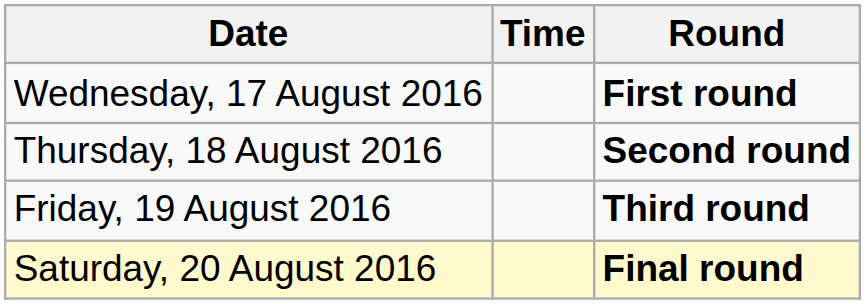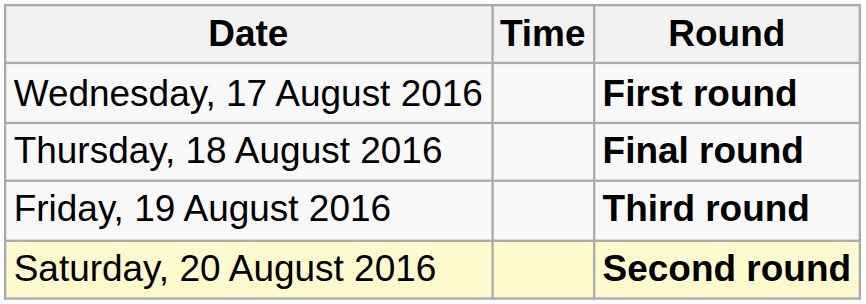 <table class="wikitable">
 <tr>
 <th>Date</th>
 <th>Time</th>
 <th>Round</th>
 </tr>
 <tr>
 <td>Wednesday, 17 August 2016</td>
 <td></td>
 <td><strong>First round</strong></td>
 </tr>
 <tr>
 <td>Thursday, 18 August 2016</td>
 <td></td>
-<td><strong>Second round</strong></td>
+<td><strong>Final round</strong></td>
 </tr>
 <tr>
 <td>Friday, 19 August 2016</td>
 <td></td>
 <td><strong>Third round</strong></td>
 </tr>
 <tr style=background:lemonchiffon>
 <td>Saturday, 20 August 2016</td>
 <td></td>
-<td><strong>Final round</strong></td>
+<td><strong>Second round</strong></td>
 </tr>
 </table>
